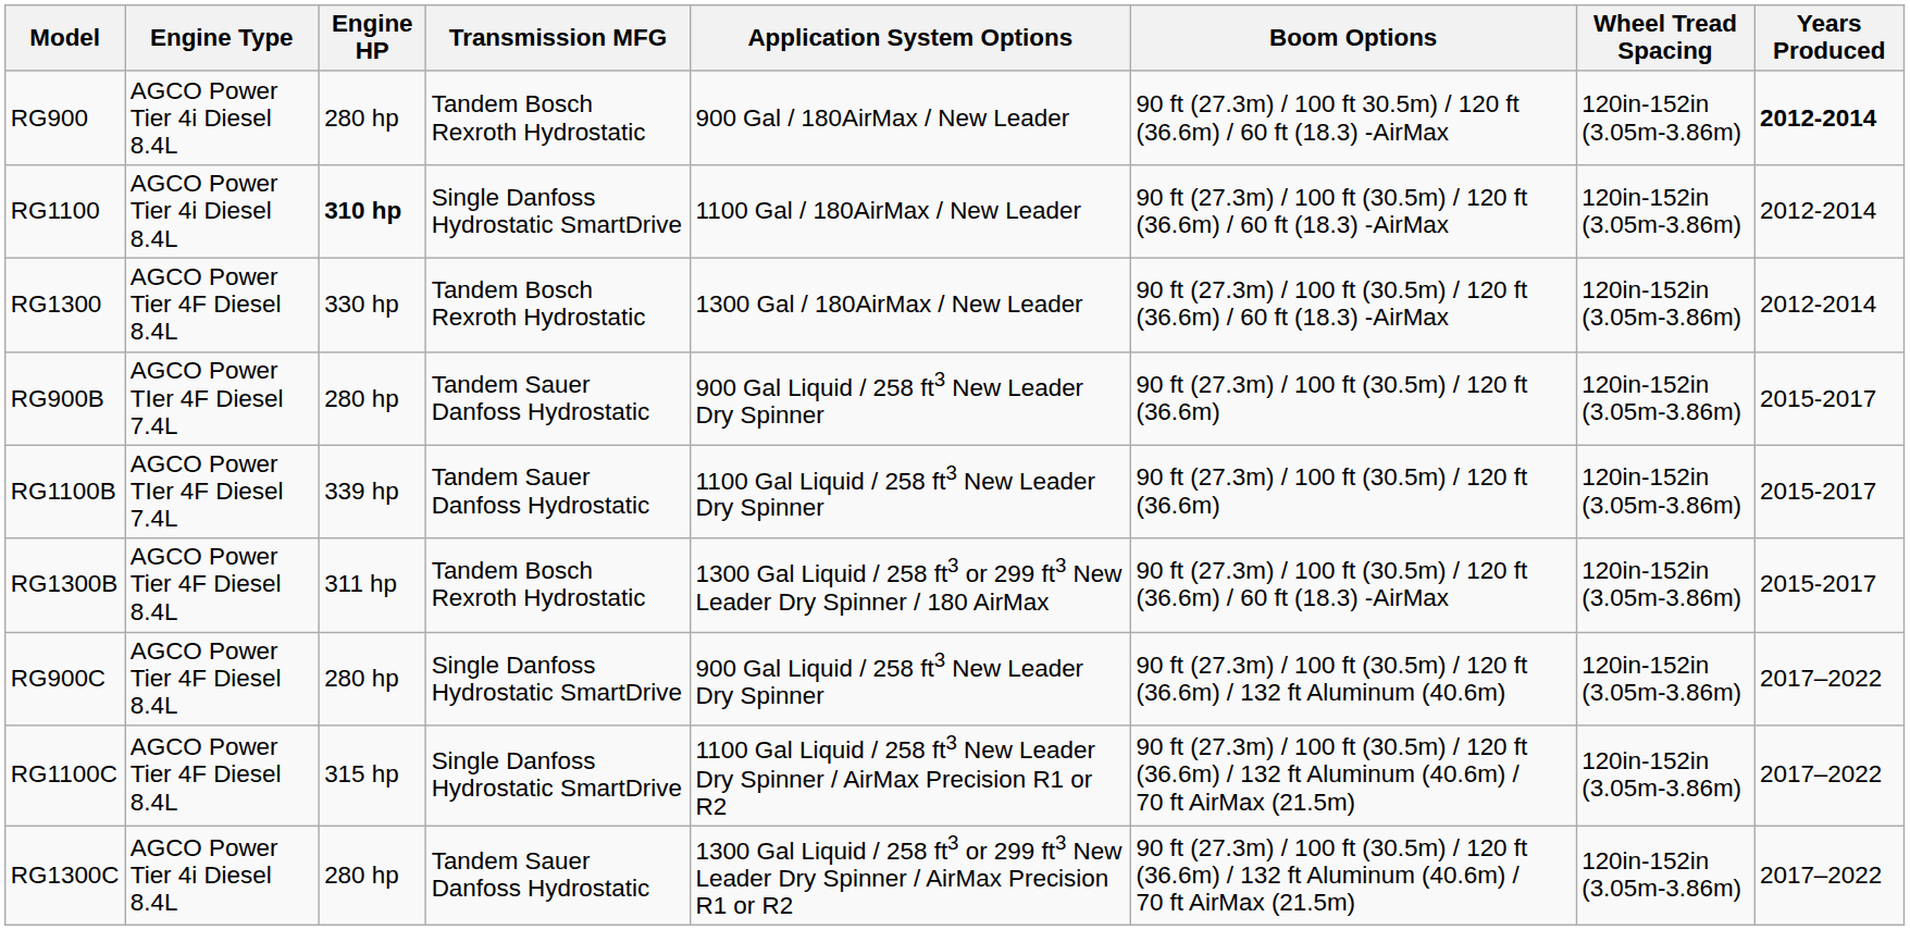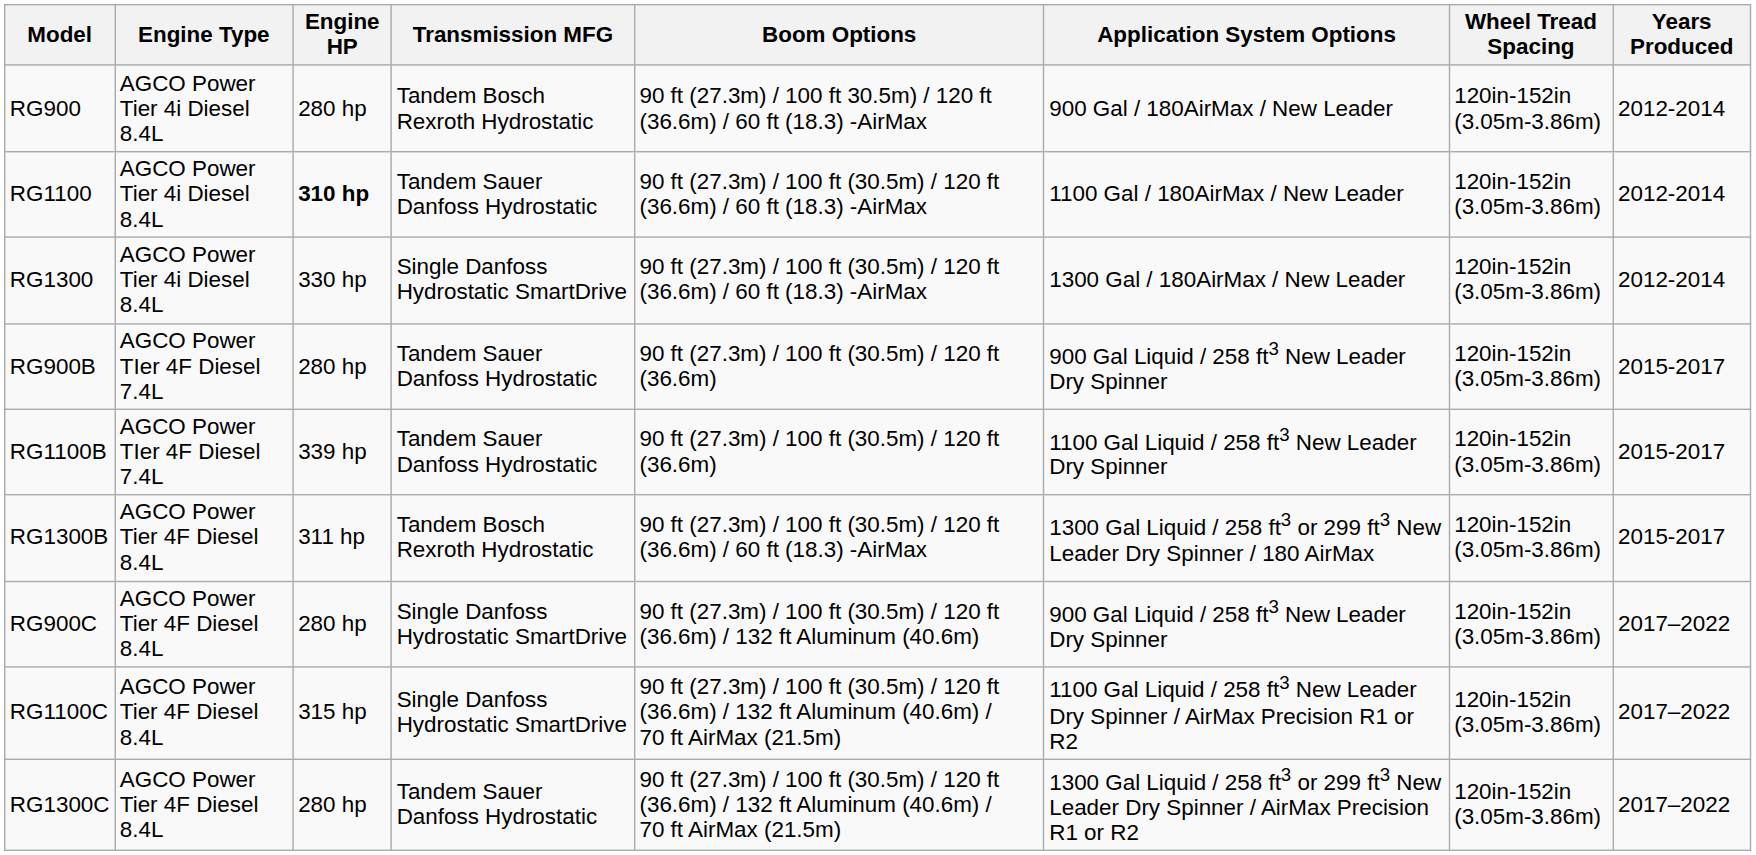 <table class="wikitable sortable">
 <tr>
 <th>Model</th>
 <th>Engine Type</th>
 <th>Engine HP</th>
 <th>Transmission MFG</th>
+<th>Boom Options</th>
 <th>Application System Options</th>
-<th>Boom Options</th>
 <th>Wheel Tread Spacing</th>
 <th>Years Produced</th>
 </tr>
 <tr>
 <td>RG900</td>
 <td>AGCO Power Tier 4i Diesel 8.4L</td>
 <td>280 hp</td>
 <td>Tandem Bosch Rexroth Hydrostatic</td>
+<td>90 ft (27.3m) / 100 ft 30.5m) / 120 ft (36.6m) / 60 ft (18.3) -AirMax</td>
 <td>900 Gal / 180AirMax / New Leader</td>
-<td>90 ft (27.3m) / 100 ft 30.5m) / 120 ft (36.6m) / 60 ft (18.3) -AirMax</td>
 <td>120in-152in (3.05m-3.86m)</td>
-<td><strong>2012-2014</strong></td>
+<td>2012-2014</td>
 </tr>
 <tr>
 <td>RG1100</td>
 <td>AGCO Power Tier 4i Diesel 8.4L</td>
 <td><strong>310 hp</strong></td>
-<td>Single Danfoss Hydrostatic SmartDrive</td>
+<td>Tandem Sauer Danfoss Hydrostatic</td>
+<td>90 ft (27.3m) / 100 ft (30.5m) / 120 ft (36.6m) / 60 ft (18.3) -AirMax</td>
 <td>1100 Gal / 180AirMax / New Leader</td>
-<td>90 ft (27.3m) / 100 ft (30.5m) / 120 ft (36.6m) / 60 ft (18.3) -AirMax</td>
 <td>120in-152in (3.05m-3.86m)</td>
 <td>2012-2014</td>
 </tr>
 <tr>
 <td>RG1300</td>
-<td>AGCO Power Tier 4F Diesel 8.4L</td>
+<td>AGCO Power Tier 4i Diesel 8.4L</td>
 <td>330 hp</td>
-<td>Tandem Bosch Rexroth Hydrostatic</td>
+<td>Single Danfoss Hydrostatic SmartDrive</td>
+<td>90 ft (27.3m) / 100 ft (30.5m) / 120 ft (36.6m) / 60 ft (18.3) -AirMax</td>
 <td>1300 Gal / 180AirMax / New Leader</td>
-<td>90 ft (27.3m) / 100 ft (30.5m) / 120 ft (36.6m) / 60 ft (18.3) -AirMax</td>
 <td>120in-152in (3.05m-3.86m)</td>
 <td>2012-2014</td>
 </tr>
 <tr>
 <td>RG900B</td>
 <td>AGCO Power TIer 4F Diesel 7.4L</td>
 <td>280 hp</td>
 <td>Tandem Sauer Danfoss Hydrostatic</td>
+<td>90 ft (27.3m) / 100 ft (30.5m) / 120 ft (36.6m)</td>
 <td>900 Gal Liquid / 258 ft<sup>3</sup> New Leader Dry Spinner</td>
-<td>90 ft (27.3m) / 100 ft (30.5m) / 120 ft (36.6m)</td>
 <td>120in-152in (3.05m-3.86m)</td>
 <td>2015-2017</td>
 </tr>
 <tr>
 <td>RG1100B</td>
 <td>AGCO Power TIer 4F Diesel 7.4L</td>
 <td>339 hp</td>
 <td>Tandem Sauer Danfoss Hydrostatic</td>
+<td>90 ft (27.3m) / 100 ft (30.5m) / 120 ft (36.6m)</td>
 <td>1100 Gal Liquid / 258 ft<sup>3</sup> New Leader Dry Spinner</td>
-<td>90 ft (27.3m) / 100 ft (30.5m) / 120 ft (36.6m)</td>
 <td>120in-152in (3.05m-3.86m)</td>
 <td>2015-2017</td>
 </tr>
 <tr>
 <td>RG1300B</td>
 <td>AGCO Power Tier 4F Diesel 8.4L</td>
 <td>311 hp</td>
 <td>Tandem Bosch Rexroth Hydrostatic</td>
+<td>90 ft (27.3m) / 100 ft (30.5m) / 120 ft (36.6m) / 60 ft (18.3) -AirMax</td>
 <td>1300 Gal Liquid / 258 ft<sup>3</sup> or 299 ft<sup>3</sup> New Leader Dry Spinner / 180 AirMax</td>
-<td>90 ft (27.3m) / 100 ft (30.5m) / 120 ft (36.6m) / 60 ft (18.3) -AirMax</td>
 <td>120in-152in (3.05m-3.86m)</td>
 <td>2015-2017</td>
 </tr>
 <tr>
 <td>RG900C</td>
 <td>AGCO Power Tier 4F Diesel 8.4L</td>
 <td>280 hp</td>
 <td>Single Danfoss Hydrostatic SmartDrive</td>
+<td>90 ft (27.3m) / 100 ft (30.5m) / 120 ft (36.6m) / 132 ft Aluminum (40.6m)</td>
 <td>900 Gal Liquid / 258 ft<sup>3</sup> New Leader Dry Spinner</td>
-<td>90 ft (27.3m) / 100 ft (30.5m) / 120 ft (36.6m) / 132 ft Aluminum (40.6m)</td>
 <td>120in-152in (3.05m-3.86m)</td>
 <td>2017–2022</td>
 </tr>
 <tr>
 <td>RG1100C</td>
 <td>AGCO Power Tier 4F Diesel 8.4L</td>
 <td>315 hp</td>
 <td>Single Danfoss Hydrostatic SmartDrive</td>
+<td>90 ft (27.3m) / 100 ft (30.5m) / 120 ft (36.6m) / 132 ft Aluminum (40.6m) / 70 ft AirMax (21.5m)</td>
 <td>1100 Gal Liquid / 258 ft<sup>3</sup> New Leader Dry Spinner / AirMax Precision R1 or R2</td>
-<td>90 ft (27.3m) / 100 ft (30.5m) / 120 ft (36.6m) / 132 ft Aluminum (40.6m) / 70 ft AirMax (21.5m)</td>
 <td>120in-152in (3.05m-3.86m)</td>
 <td>2017–2022</td>
 </tr>
 <tr>
 <td>RG1300C</td>
-<td>AGCO Power Tier 4i Diesel 8.4L</td>
+<td>AGCO Power Tier 4F Diesel 8.4L</td>
 <td>280 hp</td>
 <td>Tandem Sauer Danfoss Hydrostatic</td>
+<td>90 ft (27.3m) / 100 ft (30.5m) / 120 ft (36.6m) / 132 ft Aluminum (40.6m) / 70 ft AirMax (21.5m)</td>
 <td>1300 Gal Liquid / 258 ft<sup>3</sup> or 299 ft<sup>3</sup> New Leader Dry Spinner / AirMax Precision R1 or R2</td>
-<td>90 ft (27.3m) / 100 ft (30.5m) / 120 ft (36.6m) / 132 ft Aluminum (40.6m) / 70 ft AirMax (21.5m)</td>
 <td>120in-152in (3.05m-3.86m)</td>
 <td>2017–2022</td>
 </tr>
 </table>
